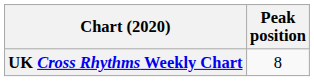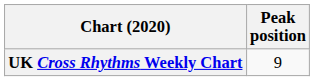 <table class="wikitable sortable plainrowheaders" style="text-align:center">
 <tr>
 <th scope="col">Chart (2020)</th>
 <th scope="col">Peak<br>position</th>
 </tr>
 <tr>
 <th scope="row">UK <a href='#'><em> Cross Rhythms</em> Weekly Chart</a></th>
-<td>8</td>
+<td>9</td>
 </tr>
 </table>
